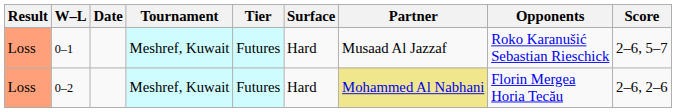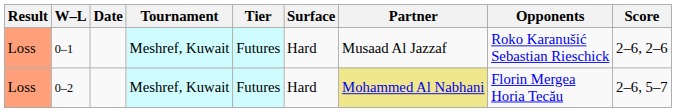 <table class="sortable wikitable">
 <tr>
 <th>Result</th>
 <th class="unsortable">W–L</th>
 <th>Date</th>
 <th>Tournament</th>
 <th>Tier</th>
 <th>Surface</th>
 <th>Partner</th>
 <th>Opponents</th>
 <th class="unsortable">Score</th>
 </tr>
 <tr>
 <td bgcolor=ffa07a>Loss</td>
 <td><small>0–1</small></td>
 <td></td>
 <td bgcolor=cffcff>Meshref, Kuwait</td>
 <td bgcolor=cffcff>Futures</td>
 <td>Hard</td>
 <td> Musaad Al Jazzaf</td>
 <td> <a href='#'>Roko Karanušić</a><br> <a href='#'>Sebastian Rieschick</a></td>
-<td>2–6, 5–7</td>
+<td>2–6, 2–6</td>
 </tr>
 <tr>
 <td bgcolor=ffa07a>Loss</td>
 <td><small>0–2</small></td>
 <td></td>
 <td bgcolor=cffcff>Meshref, Kuwait</td>
 <td bgcolor=cffcff>Futures</td>
 <td>Hard</td>
 <td style="background: khaki;"> <a href='#'>Mohammed Al Nabhani</a></td>
 <td> <a href='#'>Florin Mergea</a><br> <a href='#'>Horia Tecău</a></td>
-<td>2–6, 2–6</td>
+<td>2–6, 5–7</td>
 </tr>
 </table>
